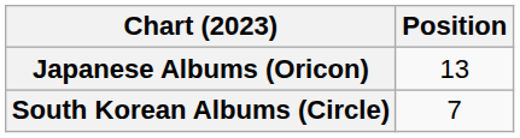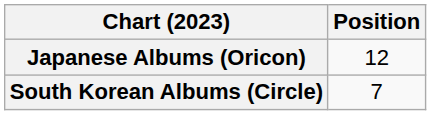 <table class="wikitable plainrowheaders sortable" style="text-align:center">
 <tr>
 <th scope="col">Chart (2023)</th>
 <th scope="col">Position</th>
 </tr>
 <tr>
 <th scope="row">Japanese Albums (Oricon)</th>
-<td>13</td>
+<td>12</td>
 </tr>
 <tr>
 <th scope="row">South Korean Albums (Circle)</th>
 <td>7</td>
 </tr>
 </table>
